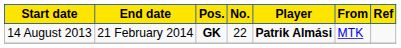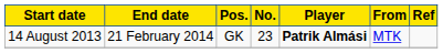 <table class="wikitable plainrowheaders sortable">
 <tr>
 <th style="background-color:#FDE500;color:black;border:1px solid #004292">Start date</th>
 <th style="background-color:#FDE500;color:black;border:1px solid #004292">End date</th>
 <th style="background-color:#FDE500;color:black;border:1px solid #004292">Pos.</th>
 <th style="background-color:#FDE500;color:black;border:1px solid #004292">No.</th>
 <th style="background-color:#FDE500;color:black;border:1px solid #004292">Player</th>
 <th style="background-color:#FDE500;color:black;border:1px solid #004292">From</th>
 <th style="background-color:#FDE500;color:black;border:1px solid #004292">Ref</th>
 </tr>
 <tr>
 <td>14 August 2013</td>
 <td style="text-align:center;">21 February 2014</td>
-<td style="text-align:center;"><strong>GK</strong></td>
-<td style="text-align:center;">22</td>
+<td style="text-align:center;">GK</td>
+<td style="text-align:center;">23</td>
 <td style="text-align:left;"><strong> Patrik Almási</strong></td>
 <td style="text-align:left;"><a href='#'>MTK</a></td>
 <td></td>
 </tr>
 <tr>
 </tr>
 </table>
